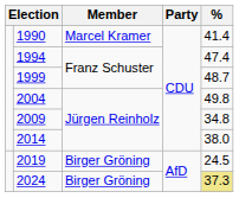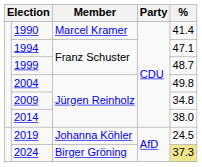 <table class=wikitable>
 <tr>
 <th colspan=2>Election</th>
 <th>Member</th>
 <th>Party</th>
 <th>%</th>
 </tr>
 <tr>
 <td rowspan=6 bgcolor=></td>
 <td><a href='#'>1990</a></td>
 <td><a href='#'>Marcel Kramer</a></td>
 <td rowspan=6><a href='#'>CDU</a></td>
 <td align=right>41.4</td>
 </tr>
 <tr>
 <td><a href='#'>1994</a></td>
 <td rowspan=2>Franz Schuster</td>
-<td align=right>47.4</td>
+<td align=right>47.1</td>
 </tr>
 <tr>
 <td><a href='#'>1999</a></td>
 <td align=right>48.7</td>
 </tr>
 <tr>
 <td><a href='#'>2004</a></td>
 <td rowspan=3><a href='#'>Jürgen Reinholz</a></td>
 <td align=right>49.8</td>
 </tr>
 <tr>
 <td><a href='#'>2009</a></td>
 <td align=right>34.8</td>
 </tr>
 <tr>
 <td><a href='#'>2014</a></td>
 <td align=right>38.0</td>
 </tr>
 <tr>
 <td rowspan=2 bgcolor=></td>
 <td><a href='#'>2019</a></td>
-<td><a href='#'>Birger Gröning</a></td>
+<td><a href='#'>Johanna Köhler</a></td>
 <td rowspan=2><a href='#'>AfD</a></td>
 <td align=right>24.5</td>
 </tr>
 <tr>
 <td><a href='#'>2024</a></td>
 <td><a href='#'>Birger Gröning</a></td>
 <td align=right style="background: khaki;">37.3</td>
 </tr>
 </table>
